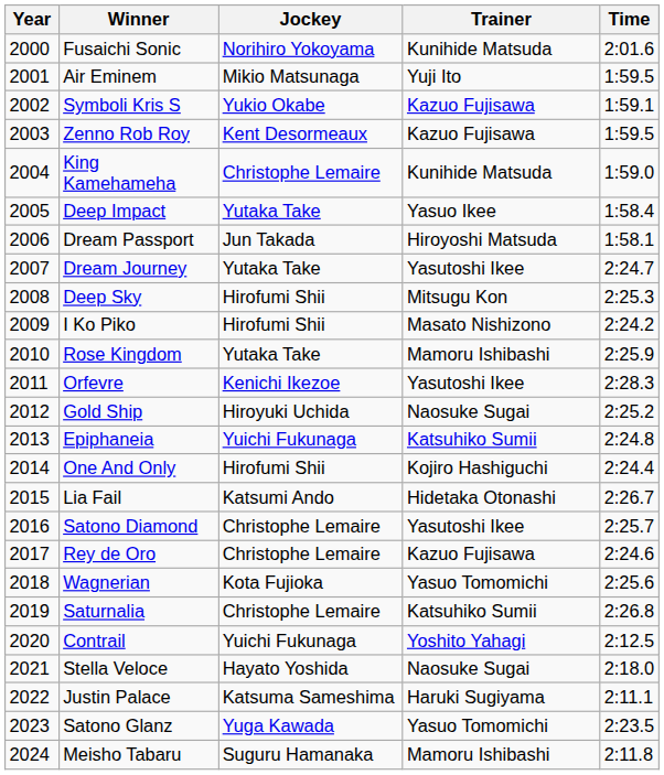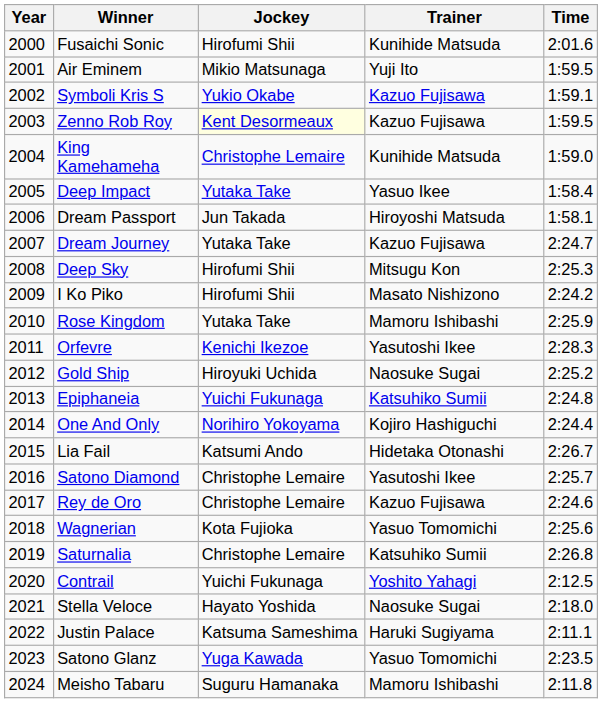 <table class="wikitable sortable" style="font-size:90%">
 <tr>
 <th width="36px">Year<br></th>
 <th width="120px">Winner<br></th>
 <th width="140px">Jockey<br></th>
 <th width="150px">Trainer<br></th>
 <th>Time<br></th>
 </tr>
 <tr>
 <td>2000</td>
 <td>Fusaichi Sonic</td>
-<td><a href='#'>Norihiro Yokoyama</a></td>
+<td>Hirofumi Shii</td>
 <td>Kunihide Matsuda</td>
 <td>2:01.6</td>
 </tr>
 <tr>
 <td>2001</td>
 <td>Air Eminem</td>
 <td>Mikio Matsunaga</td>
 <td>Yuji Ito</td>
 <td>1:59.5</td>
 </tr>
 <tr>
 <td>2002</td>
 <td><a href='#'>Symboli Kris S</a></td>
 <td><a href='#'>Yukio Okabe</a></td>
 <td><a href='#'>Kazuo Fujisawa</a></td>
 <td>1:59.1</td>
 </tr>
 <tr>
 <td>2003</td>
 <td><a href='#'>Zenno Rob Roy</a></td>
-<td><a href='#'>Kent Desormeaux</a></td>
+<td style="background: lightyellow;"><a href='#'>Kent Desormeaux</a></td>
 <td>Kazuo Fujisawa</td>
 <td>1:59.5</td>
 </tr>
 <tr>
 <td>2004</td>
 <td><a href='#'>King Kamehameha</a></td>
 <td><a href='#'>Christophe Lemaire</a></td>
 <td>Kunihide Matsuda</td>
 <td>1:59.0</td>
 </tr>
 <tr>
 <td>2005</td>
 <td><a href='#'>Deep Impact</a></td>
 <td><a href='#'>Yutaka Take</a></td>
 <td>Yasuo Ikee</td>
 <td>1:58.4</td>
 </tr>
 <tr>
 <td>2006</td>
 <td>Dream Passport</td>
 <td>Jun Takada</td>
 <td>Hiroyoshi Matsuda</td>
 <td>1:58.1</td>
 </tr>
 <tr>
 <td>2007</td>
 <td><a href='#'>Dream Journey</a></td>
 <td>Yutaka Take</td>
-<td>Yasutoshi Ikee</td>
+<td>Kazuo Fujisawa</td>
 <td>2:24.7</td>
 </tr>
 <tr>
 <td>2008</td>
 <td><a href='#'>Deep Sky</a></td>
 <td>Hirofumi Shii</td>
 <td>Mitsugu Kon</td>
 <td>2:25.3</td>
 </tr>
 <tr>
 <td>2009</td>
 <td>I Ko Piko</td>
 <td>Hirofumi Shii</td>
 <td>Masato Nishizono</td>
 <td>2:24.2</td>
 </tr>
 <tr>
 <td>2010</td>
 <td><a href='#'>Rose Kingdom</a></td>
 <td>Yutaka Take</td>
 <td>Mamoru Ishibashi</td>
 <td>2:25.9</td>
 </tr>
 <tr>
 <td>2011</td>
 <td><a href='#'>Orfevre</a></td>
 <td><a href='#'>Kenichi Ikezoe</a></td>
 <td>Yasutoshi Ikee</td>
 <td>2:28.3</td>
 </tr>
 <tr>
 <td>2012</td>
 <td><a href='#'>Gold Ship</a></td>
 <td>Hiroyuki Uchida</td>
 <td>Naosuke Sugai</td>
 <td>2:25.2</td>
 </tr>
 <tr>
 <td>2013</td>
 <td><a href='#'>Epiphaneia</a></td>
 <td><a href='#'>Yuichi Fukunaga</a></td>
 <td><a href='#'>Katsuhiko Sumii</a></td>
 <td>2:24.8</td>
 </tr>
 <tr>
 <td>2014</td>
 <td><a href='#'>One And Only</a></td>
-<td>Hirofumi Shii</td>
+<td><a href='#'>Norihiro Yokoyama</a></td>
 <td>Kojiro Hashiguchi</td>
 <td>2:24.4</td>
 </tr>
 <tr>
 <td>2015</td>
 <td>Lia Fail</td>
 <td>Katsumi Ando</td>
 <td>Hidetaka Otonashi</td>
 <td>2:26.7</td>
 </tr>
 <tr>
 <td>2016</td>
 <td><a href='#'>Satono Diamond</a></td>
 <td>Christophe Lemaire</td>
 <td>Yasutoshi Ikee</td>
 <td>2:25.7</td>
 </tr>
 <tr>
 <td>2017</td>
 <td><a href='#'>Rey de Oro</a></td>
 <td>Christophe Lemaire</td>
 <td>Kazuo Fujisawa</td>
 <td>2:24.6</td>
 </tr>
 <tr>
 <td>2018</td>
 <td><a href='#'>Wagnerian</a></td>
 <td>Kota Fujioka</td>
 <td>Yasuo Tomomichi</td>
 <td>2:25.6</td>
 </tr>
 <tr>
 <td>2019</td>
 <td><a href='#'>Saturnalia</a></td>
 <td>Christophe Lemaire</td>
 <td>Katsuhiko Sumii</td>
 <td>2:26.8</td>
 </tr>
 <tr>
 <td>2020</td>
 <td><a href='#'>Contrail</a> </td>
 <td>Yuichi Fukunaga</td>
 <td><a href='#'>Yoshito Yahagi</a></td>
 <td>2:12.5</td>
 </tr>
 <tr>
 <td>2021</td>
 <td>Stella Veloce </td>
 <td>Hayato Yoshida</td>
 <td>Naosuke Sugai</td>
 <td>2:18.0</td>
 </tr>
 <tr>
 <td>2022</td>
 <td>Justin Palace </td>
 <td>Katsuma Sameshima</td>
 <td>Haruki Sugiyama</td>
 <td>2:11.1</td>
 </tr>
 <tr>
 <td>2023</td>
 <td>Satono Glanz</td>
 <td><a href='#'>Yuga Kawada</a></td>
 <td>Yasuo Tomomichi</td>
 <td>2:23.5</td>
 </tr>
 <tr>
 <td>2024</td>
 <td>Meisho Tabaru </td>
 <td>Suguru Hamanaka</td>
 <td>Mamoru Ishibashi</td>
 <td>2:11.8</td>
 </tr>
 </table>
